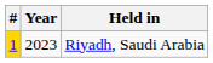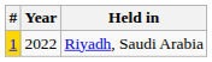 <table class="wikitable">
 <tr>
 <th>#</th>
 <th>Year</th>
 <th>Held in</th>
 </tr>
 <tr>
 <td style="background: gold;"><a href='#'>1</a></td>
-<td>2023</td>
+<td>2022</td>
 <td><a href='#'>Riyadh</a>, Saudi Arabia</td>
 </tr>
 </table>
